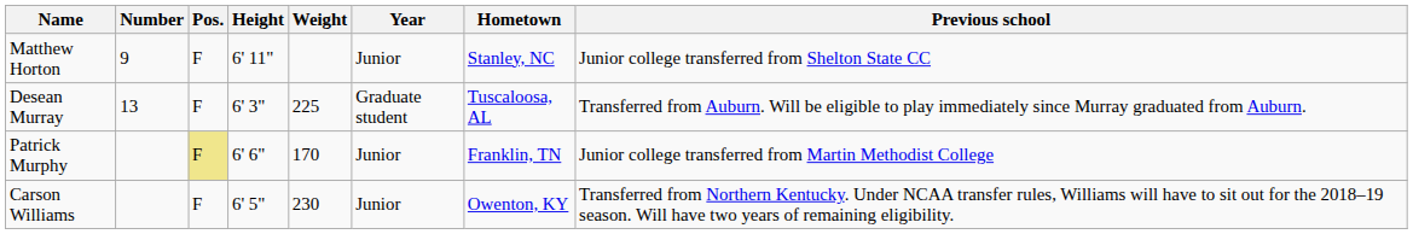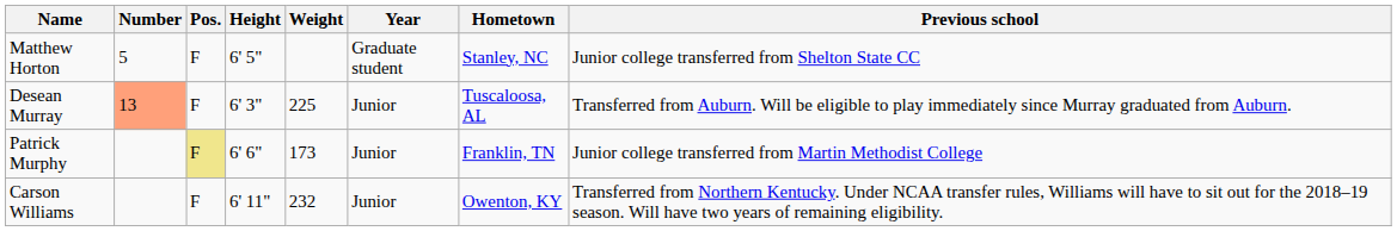 <table class="wikitable sortable" border="1">
 <tr>
 <th>Name</th>
 <th>Number</th>
 <th>Pos.</th>
 <th>Height</th>
 <th>Weight</th>
 <th>Year</th>
 <th>Hometown</th>
 <th class="unsortable">Previous school</th>
 </tr>
 <tr>
 <td>Matthew Horton</td>
-<td>9</td>
+<td>5</td>
 <td>F</td>
-<td>6' 11"</td>
+<td>6' 5"</td>
 <td></td>
-<td>Junior</td>
+<td>Graduate student</td>
 <td><a href='#'>Stanley, NC</a></td>
 <td>Junior college transferred from <a href='#'>Shelton State CC</a></td>
 </tr>
 <tr>
 <td>Desean Murray</td>
-<td>13</td>
+<td style="background: lightsalmon;">13</td>
 <td>F</td>
 <td>6' 3"</td>
 <td>225</td>
-<td>Graduate student</td>
+<td>Junior</td>
 <td><a href='#'>Tuscaloosa, AL</a></td>
 <td>Transferred from <a href='#'>Auburn</a>. Will be eligible to play immediately since Murray graduated from <a href='#'>Auburn</a>.</td>
 </tr>
 <tr>
 <td>Patrick Murphy</td>
 <td></td>
 <td style="background: khaki;">F</td>
 <td>6' 6"</td>
-<td>170</td>
+<td>173</td>
 <td>Junior</td>
 <td><a href='#'>Franklin, TN</a></td>
 <td>Junior college transferred from <a href='#'>Martin Methodist College</a></td>
 </tr>
 <tr>
 <td>Carson Williams</td>
 <td></td>
 <td>F</td>
-<td>6' 5"</td>
-<td>230</td>
+<td>6' 11"</td>
+<td>232</td>
 <td>Junior</td>
 <td><a href='#'>Owenton, KY</a></td>
 <td>Transferred from <a href='#'>Northern Kentucky</a>. Under NCAA transfer rules, Williams will have to sit out for the 2018–19 season. Will have two years of remaining eligibility.</td>
 </tr>
 </table>
